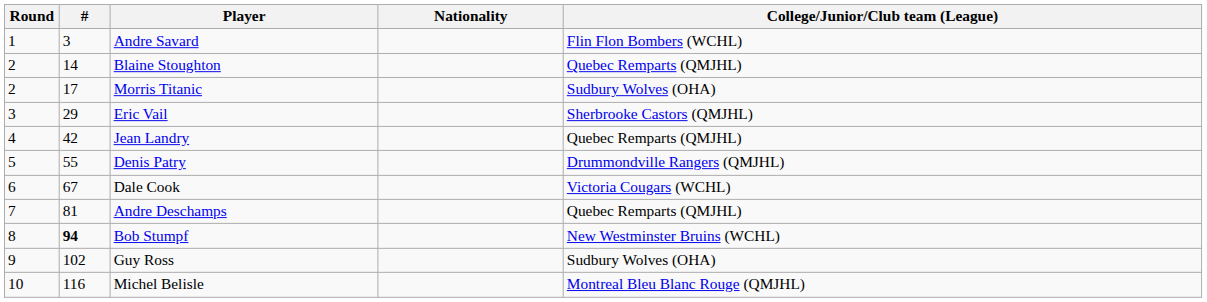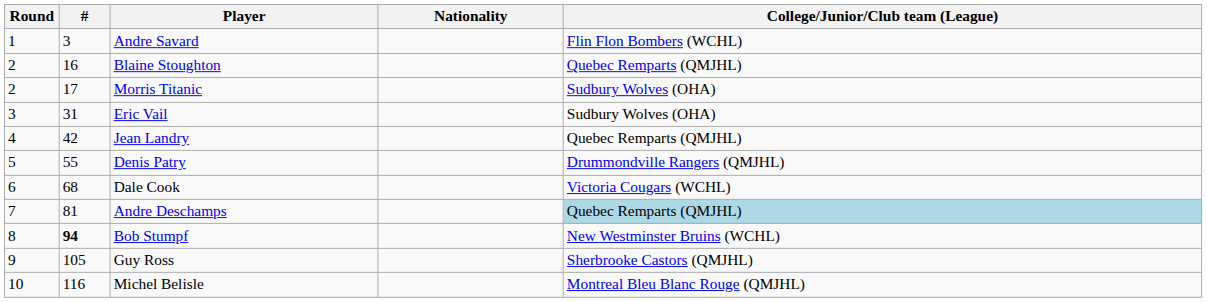 <table class="wikitable">
 <tr align="center">
 <th bgcolor="#DDDDFF" width="4.0%">Round</th>
 <th bgcolor="#DDDDFF" width="4.0%">#</th>
 <th bgcolor="#DDDDFF" width="21.0%">Player</th>
 <th bgcolor="#DDDDFF" width="14.5%">Nationality</th>
 <th bgcolor="#DDDDFF" width="50.0%">College/Junior/Club team (League)</th>
 </tr>
 <tr>
 <td>1</td>
 <td>3</td>
 <td><a href='#'>Andre Savard</a></td>
 <td></td>
 <td><a href='#'>Flin Flon Bombers</a> (WCHL)</td>
 </tr>
 <tr>
 <td>2</td>
-<td>14</td>
+<td>16</td>
 <td><a href='#'>Blaine Stoughton</a></td>
 <td></td>
 <td><a href='#'>Quebec Remparts</a> (QMJHL)</td>
 </tr>
 <tr>
 <td>2</td>
 <td>17</td>
 <td><a href='#'>Morris Titanic</a></td>
 <td></td>
 <td><a href='#'>Sudbury Wolves</a> (OHA)</td>
 </tr>
 <tr>
 <td>3</td>
-<td>29</td>
+<td>31</td>
 <td><a href='#'>Eric Vail</a></td>
 <td></td>
-<td><a href='#'>Sherbrooke Castors</a> (QMJHL)</td>
+<td>Sudbury Wolves (OHA)</td>
 </tr>
 <tr>
 <td>4</td>
 <td>42</td>
 <td><a href='#'>Jean Landry</a></td>
 <td></td>
 <td>Quebec Remparts (QMJHL)</td>
 </tr>
 <tr>
 <td>5</td>
 <td>55</td>
 <td><a href='#'>Denis Patry</a></td>
 <td></td>
 <td><a href='#'>Drummondville Rangers</a> (QMJHL)</td>
 </tr>
 <tr>
 <td>6</td>
-<td>67</td>
+<td>68</td>
 <td>Dale Cook</td>
 <td></td>
 <td><a href='#'>Victoria Cougars</a> (WCHL)</td>
 </tr>
 <tr>
 <td>7</td>
 <td>81</td>
 <td><a href='#'>Andre Deschamps</a></td>
 <td></td>
-<td>Quebec Remparts (QMJHL)</td>
+<td style="background: lightblue;">Quebec Remparts (QMJHL)</td>
 </tr>
 <tr>
 <td>8</td>
 <td><strong>94</strong></td>
 <td><a href='#'>Bob Stumpf</a></td>
 <td></td>
 <td><a href='#'>New Westminster Bruins</a> (WCHL)</td>
 </tr>
 <tr>
 <td>9</td>
-<td>102</td>
+<td>105</td>
 <td>Guy Ross</td>
 <td></td>
-<td>Sudbury Wolves (OHA)</td>
+<td><a href='#'>Sherbrooke Castors</a> (QMJHL)</td>
 </tr>
 <tr>
 <td>10</td>
 <td>116</td>
 <td>Michel Belisle</td>
 <td></td>
 <td><a href='#'>Montreal Bleu Blanc Rouge</a> (QMJHL)</td>
 </tr>
 </table>
